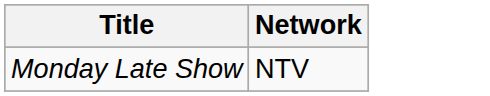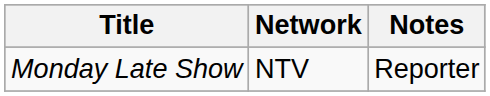 <table class="wikitable">
 <tr>
 <th>Title</th>
 <th>Network</th>
+<th>Notes</th>
 </tr>
 <tr>
 <td><em>Monday Late Show</em></td>
 <td>NTV</td>
+<td>Reporter</td>
 </tr>
 </table>
